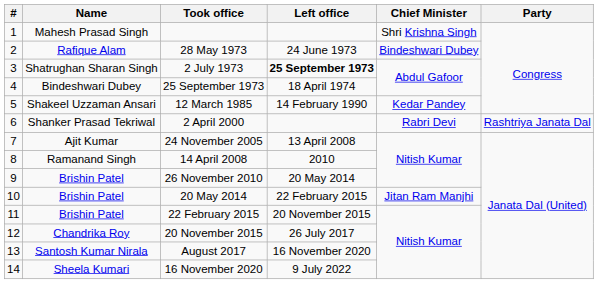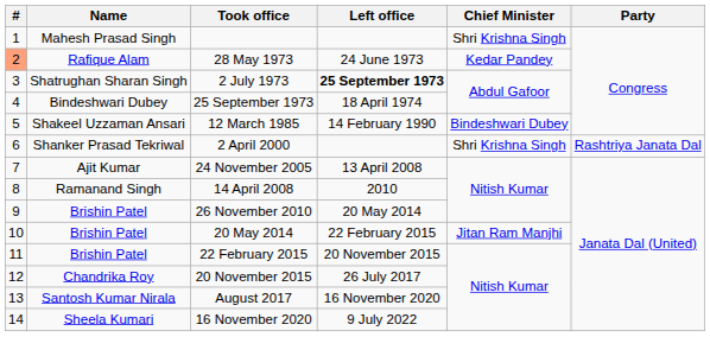 <table class="wikitable sortable">
 <tr>
 <th>#</th>
 <th>Name</th>
 <th>Took office</th>
 <th>Left office</th>
 <th>Chief Minister</th>
 <th>Party</th>
 </tr>
 <tr align="center">
 <td>1</td>
 <td>Mahesh Prasad Singh</td>
 <td></td>
 <td></td>
 <td>Shri <a href='#'>Krishna Singh</a></td>
 <td rowspan="5"><br><a href='#'>Congress</a></td>
 </tr>
 <tr align="center">
-<td>2</td>
+<td style="background: lightsalmon;">2</td>
 <td><a href='#'>Rafique Alam</a></td>
 <td>28 May 1973</td>
 <td>24 June 1973</td>
-<td><a href='#'>Bindeshwari Dubey</a></td>
+<td><a href='#'>Kedar Pandey</a></td>
 </tr>
 <tr align="center">
 <td>3</td>
 <td>Shatrughan Sharan Singh</td>
 <td>2 July 1973</td>
 <td><strong>25 September 1973</strong></td>
 <td rowspan="2"><a href='#'>Abdul Gafoor</a></td>
 </tr>
 <tr align="center">
 <td>4</td>
 <td>Bindeshwari Dubey</td>
 <td>25 September 1973</td>
 <td>18 April 1974</td>
 </tr>
 <tr align="center">
 <td>5</td>
 <td>Shakeel Uzzaman Ansari</td>
 <td>12 March 1985</td>
 <td>14 February 1990</td>
-<td><a href='#'>Kedar Pandey</a></td>
+<td><a href='#'>Bindeshwari Dubey</a></td>
 </tr>
 <tr align="center">
 <td>6</td>
 <td>Shanker Prasad Tekriwal</td>
 <td>2 April 2000</td>
 <td></td>
-<td><a href='#'>Rabri Devi</a></td>
+<td>Shri <a href='#'>Krishna Singh</a></td>
 <td><a href='#'>Rashtriya Janata Dal</a></td>
 </tr>
 <tr align="center">
 <td>7</td>
 <td>Ajit Kumar</td>
 <td>24 November 2005</td>
 <td>13 April 2008</td>
 <td rowspan="3"><a href='#'>Nitish Kumar</a></td>
 <td rowspan="8"><a href='#'>Janata Dal (United)</a></td>
 </tr>
 <tr align="center">
 <td>8</td>
 <td>Ramanand Singh</td>
 <td>14 April 2008</td>
 <td>2010</td>
 </tr>
 <tr align="center">
 <td>9</td>
 <td><a href='#'>Brishin Patel</a></td>
 <td>26 November 2010</td>
 <td>20 May 2014</td>
 </tr>
 <tr align="center">
 <td>10</td>
 <td><a href='#'>Brishin Patel</a></td>
 <td>20 May 2014</td>
 <td>22 February 2015</td>
 <td><a href='#'>Jitan Ram Manjhi</a></td>
 </tr>
 <tr align="center">
 <td>11</td>
 <td><a href='#'>Brishin Patel</a></td>
 <td>22 February 2015</td>
 <td>20 November 2015</td>
 <td rowspan="4"><a href='#'>Nitish Kumar</a></td>
 </tr>
 <tr align="center">
 <td>12</td>
 <td><a href='#'>Chandrika Roy</a></td>
 <td>20 November 2015</td>
 <td>26 July 2017</td>
 </tr>
 <tr align="center">
 <td>13</td>
 <td><a href='#'>Santosh Kumar Nirala</a></td>
 <td>August 2017</td>
 <td>16 November 2020</td>
 </tr>
 <tr align="center">
 <td>14</td>
 <td><a href='#'>Sheela Kumari</a></td>
 <td>16 November 2020</td>
 <td>9 July 2022</td>
 </tr>
 </table>
